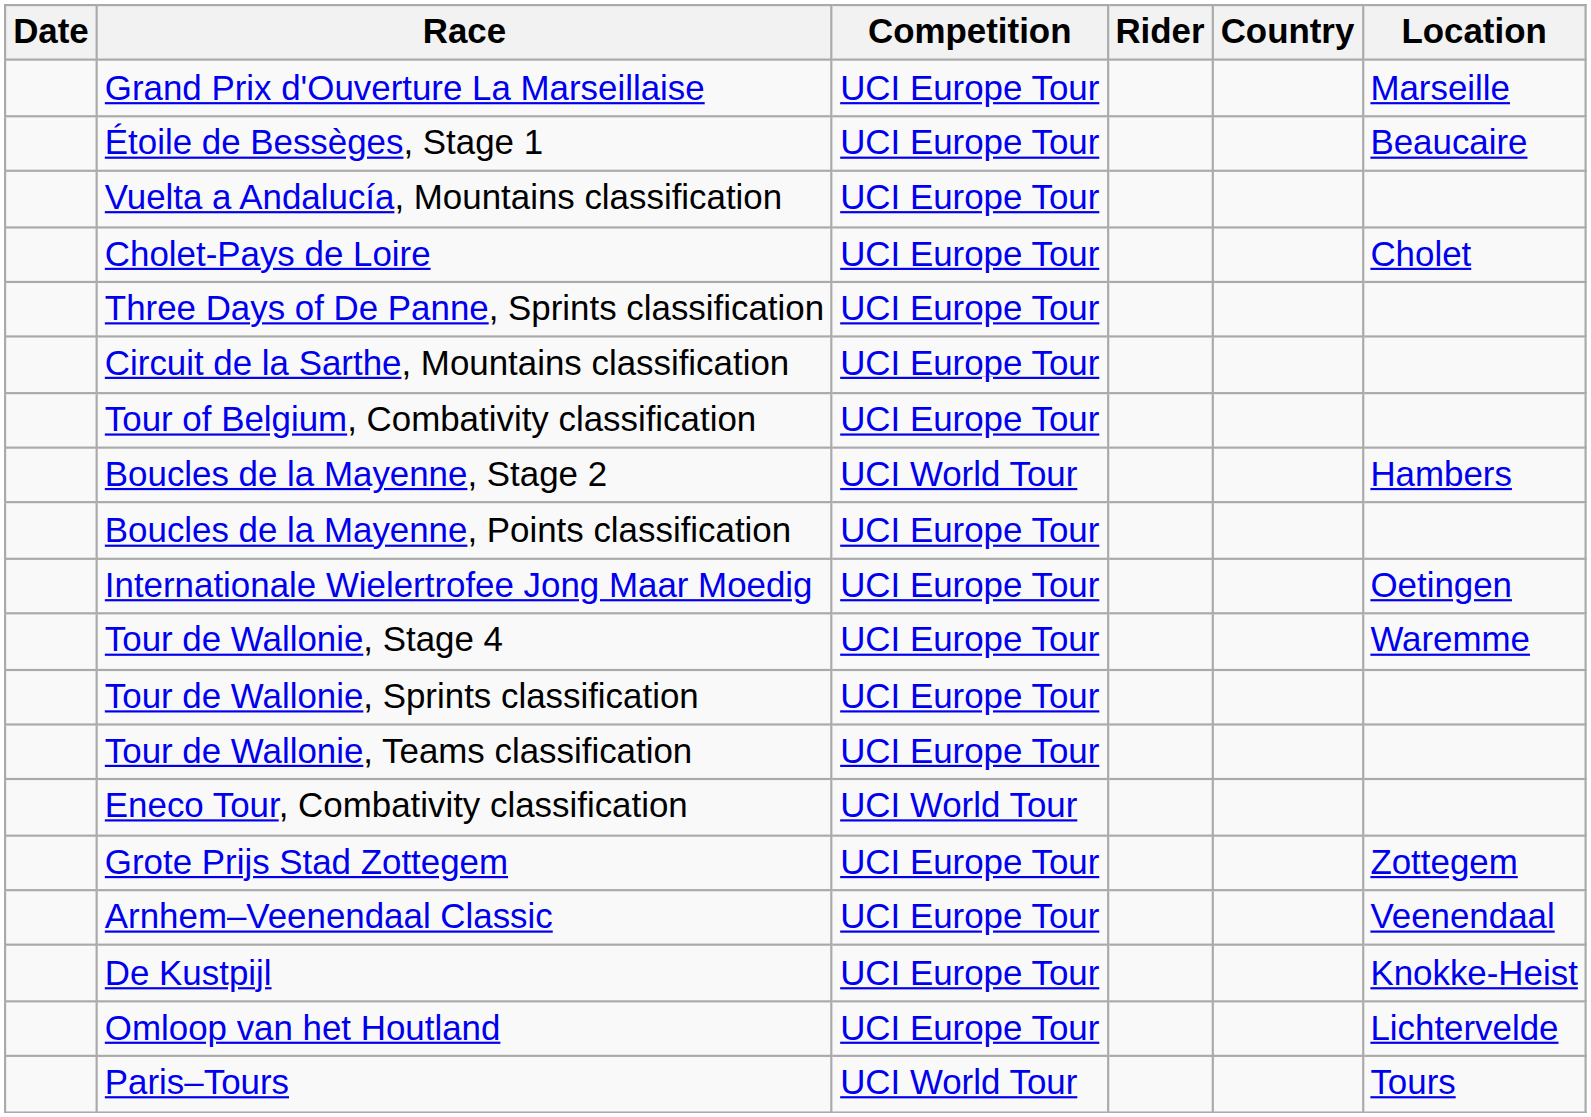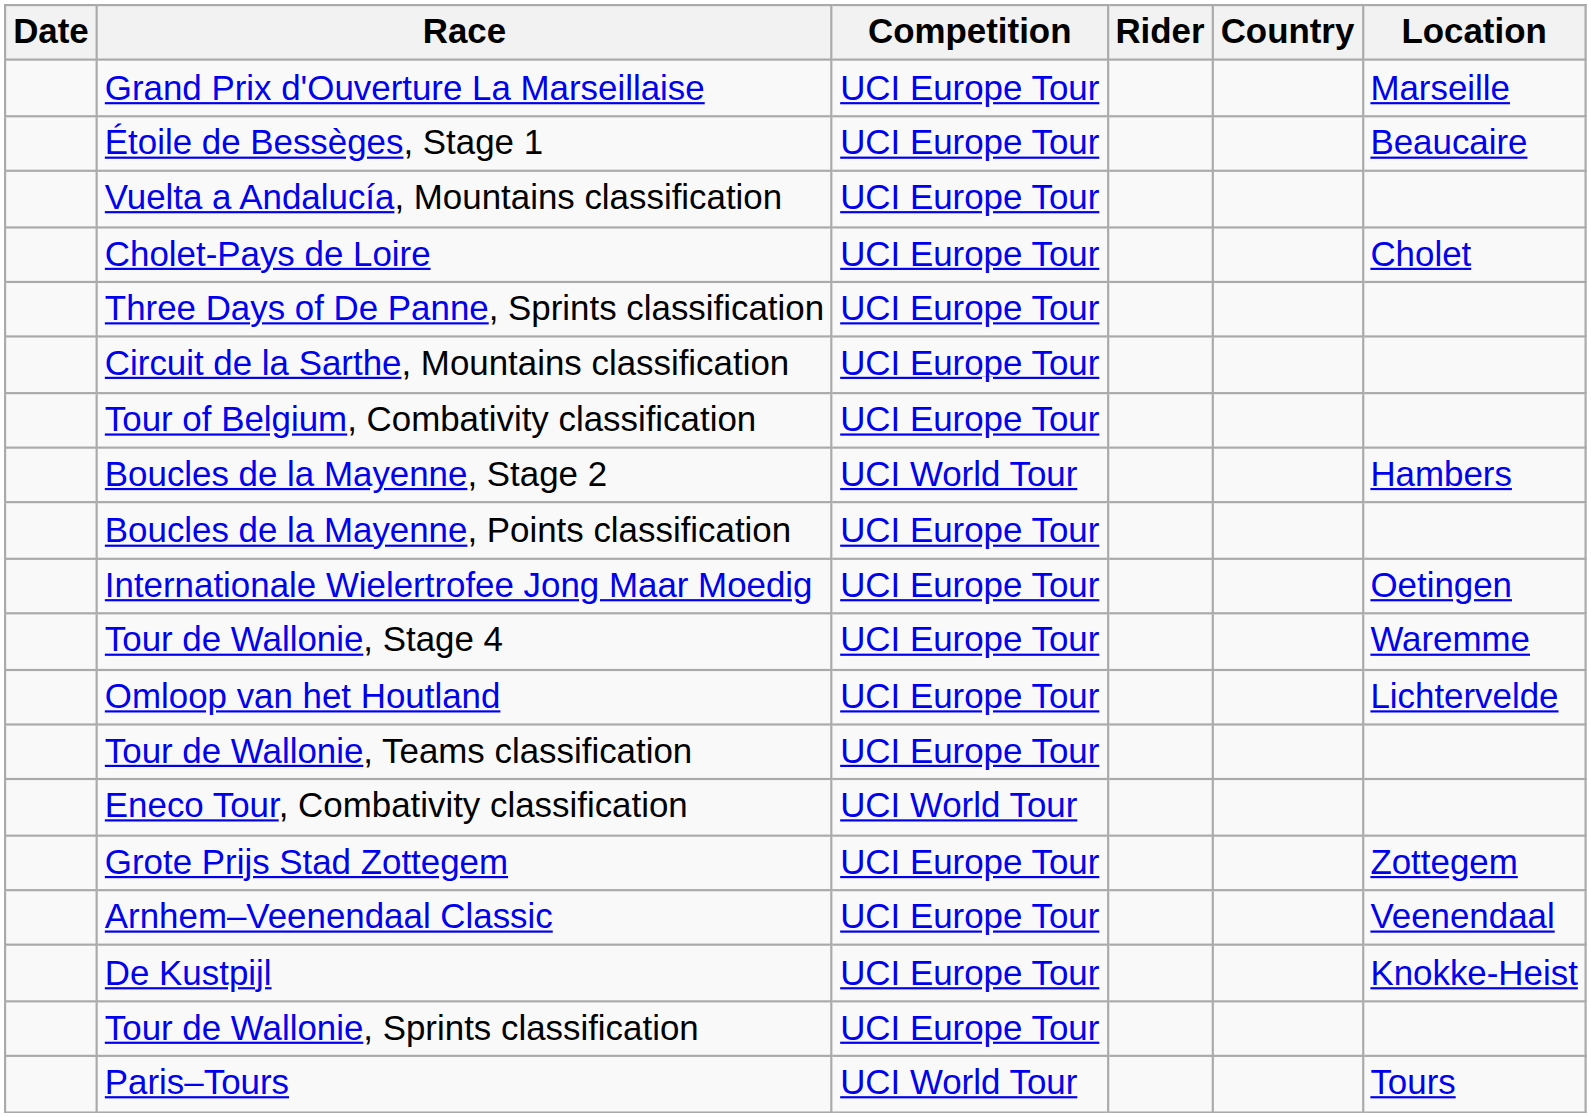 <table class="wikitable sortable">
 <tr>
 <th>Date</th>
 <th>Race</th>
 <th>Competition</th>
 <th>Rider</th>
 <th>Country</th>
 <th>Location</th>
 </tr>
 <tr>
 <td></td>
 <td><a href='#'>Grand Prix d'Ouverture La Marseillaise</a></td>
 <td><a href='#'>UCI Europe Tour</a></td>
 <td></td>
 <td></td>
 <td><a href='#'>Marseille</a></td>
 </tr>
 <tr>
 <td></td>
 <td><a href='#'>Étoile de Bessèges</a>, Stage 1</td>
 <td><a href='#'>UCI Europe Tour</a></td>
 <td></td>
 <td></td>
 <td><a href='#'>Beaucaire</a></td>
 </tr>
 <tr>
 <td></td>
 <td><a href='#'>Vuelta a Andalucía</a>, Mountains classification</td>
 <td><a href='#'>UCI Europe Tour</a></td>
 <td></td>
 <td></td>
 <td></td>
 </tr>
 <tr>
 <td></td>
 <td><a href='#'>Cholet-Pays de Loire</a></td>
 <td><a href='#'>UCI Europe Tour</a></td>
 <td></td>
 <td></td>
 <td><a href='#'>Cholet</a></td>
 </tr>
 <tr>
 <td></td>
 <td><a href='#'>Three Days of De Panne</a>, Sprints classification</td>
 <td><a href='#'>UCI Europe Tour</a></td>
 <td></td>
 <td></td>
 <td></td>
 </tr>
 <tr>
 <td></td>
 <td><a href='#'>Circuit de la Sarthe</a>, Mountains classification</td>
 <td><a href='#'>UCI Europe Tour</a></td>
 <td></td>
 <td></td>
 <td></td>
 </tr>
 <tr>
 <td></td>
 <td><a href='#'>Tour of Belgium</a>, Combativity classification</td>
 <td><a href='#'>UCI Europe Tour</a></td>
 <td></td>
 <td></td>
 <td></td>
 </tr>
 <tr>
 <td></td>
 <td><a href='#'>Boucles de la Mayenne</a>, Stage 2</td>
 <td><a href='#'>UCI World Tour</a></td>
 <td></td>
 <td></td>
 <td><a href='#'>Hambers</a></td>
 </tr>
 <tr>
 <td></td>
 <td><a href='#'>Boucles de la Mayenne</a>, Points classification</td>
 <td><a href='#'>UCI Europe Tour</a></td>
 <td></td>
 <td></td>
 <td></td>
 </tr>
 <tr>
 <td></td>
 <td><a href='#'>Internationale Wielertrofee Jong Maar Moedig</a></td>
 <td><a href='#'>UCI Europe Tour</a></td>
 <td></td>
 <td></td>
 <td><a href='#'>Oetingen</a></td>
 </tr>
 <tr>
 <td></td>
 <td><a href='#'>Tour de Wallonie</a>, Stage 4</td>
 <td><a href='#'>UCI Europe Tour</a></td>
 <td></td>
 <td></td>
 <td><a href='#'>Waremme</a></td>
 </tr>
 <tr>
 <td></td>
-<td><a href='#'>Tour de Wallonie</a>, Sprints classification</td>
+<td><a href='#'>Omloop van het Houtland</a></td>
 <td><a href='#'>UCI Europe Tour</a></td>
 <td></td>
 <td></td>
-<td></td>
+<td><a href='#'>Lichtervelde</a></td>
 </tr>
 <tr>
 <td></td>
 <td><a href='#'>Tour de Wallonie</a>, Teams classification</td>
 <td><a href='#'>UCI Europe Tour</a></td>
 <td align="center"></td>
 <td></td>
 <td></td>
 </tr>
 <tr>
 <td></td>
 <td><a href='#'>Eneco Tour</a>, Combativity classification</td>
 <td><a href='#'>UCI World Tour</a></td>
 <td></td>
 <td align="center"></td>
 <td></td>
 </tr>
 <tr>
 <td></td>
 <td><a href='#'>Grote Prijs Stad Zottegem</a></td>
 <td><a href='#'>UCI Europe Tour</a></td>
 <td></td>
 <td></td>
 <td><a href='#'>Zottegem</a></td>
 </tr>
 <tr>
 <td></td>
 <td><a href='#'>Arnhem–Veenendaal Classic</a></td>
 <td><a href='#'>UCI Europe Tour</a></td>
 <td></td>
 <td></td>
 <td><a href='#'>Veenendaal</a></td>
 </tr>
 <tr>
 <td></td>
 <td><a href='#'>De Kustpijl</a></td>
 <td><a href='#'>UCI Europe Tour</a></td>
 <td></td>
 <td></td>
 <td><a href='#'>Knokke-Heist</a></td>
 </tr>
 <tr>
 <td></td>
-<td><a href='#'>Omloop van het Houtland</a></td>
+<td><a href='#'>Tour de Wallonie</a>, Sprints classification</td>
 <td><a href='#'>UCI Europe Tour</a></td>
 <td></td>
 <td></td>
-<td><a href='#'>Lichtervelde</a></td>
+<td></td>
 </tr>
 <tr>
 <td></td>
 <td><a href='#'>Paris–Tours</a></td>
 <td><a href='#'>UCI World Tour</a></td>
 <td></td>
 <td></td>
 <td><a href='#'>Tours</a></td>
 </tr>
 </table>
